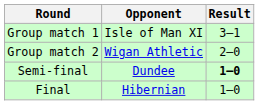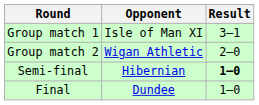 <table class="wikitable" style="font-size:100%; text-align:center">
 <tr>
 <th>Round</th>
 <th>Opponent</th>
 <th>Result</th>
 </tr>
 <tr style="background-color: #CCFFCC;">
 <td>Group match 1</td>
 <td>Isle of Man XI</td>
 <td>3–1</td>
 </tr>
 <tr style="background-color: #CCFFCC;">
 <td>Group match 2</td>
 <td><a href='#'>Wigan Athletic</a></td>
 <td>2–0</td>
 </tr>
 <tr style="background-color: #CCFFCC;">
 <td>Semi-final</td>
-<td><a href='#'>Dundee</a></td>
+<td><a href='#'>Hibernian</a></td>
 <td><strong>1–0</strong></td>
 </tr>
 <tr style="background-color: #CCFFCC;">
 <td>Final</td>
-<td><a href='#'>Hibernian</a></td>
+<td><a href='#'>Dundee</a></td>
 <td>1–0</td>
 </tr>
 </table>
